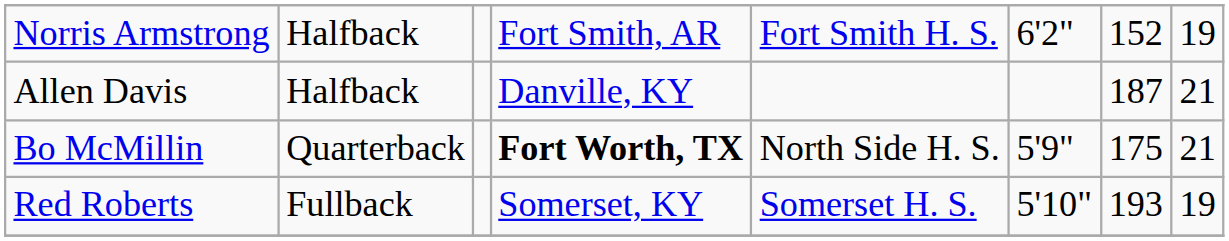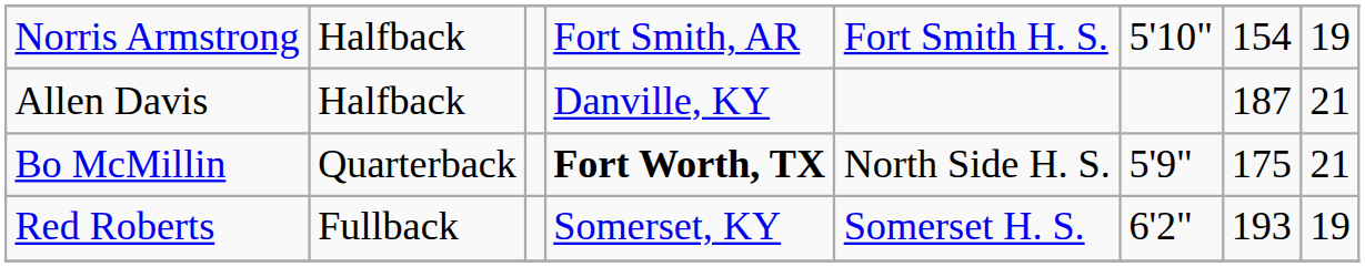 <table class="wikitable">
 <tr>
 </tr>
 <tr>
 <td><a href='#'>Norris Armstrong</a></td>
 <td>Halfback</td>
 <td></td>
 <td><a href='#'>Fort Smith, AR</a></td>
 <td><a href='#'>Fort Smith H. S.</a></td>
-<td>6'2"</td>
-<td>152</td>
+<td>5'10"</td>
+<td>154</td>
 <td>19</td>
 </tr>
 <tr>
 <td>Allen Davis</td>
 <td>Halfback</td>
 <td></td>
 <td><a href='#'>Danville, KY</a></td>
 <td></td>
 <td></td>
 <td>187</td>
 <td>21</td>
 </tr>
 <tr>
 <td><a href='#'>Bo McMillin</a></td>
 <td>Quarterback</td>
 <td></td>
 <td><strong>Fort Worth, TX</strong></td>
 <td>North Side H. S.</td>
 <td>5'9"</td>
 <td>175</td>
 <td>21</td>
 </tr>
 <tr>
 <td><a href='#'>Red Roberts</a></td>
 <td>Fullback</td>
 <td></td>
 <td><a href='#'>Somerset, KY</a></td>
 <td><a href='#'>Somerset H. S.</a></td>
-<td>5'10"</td>
+<td>6'2"</td>
 <td>193</td>
 <td>19</td>
 </tr>
 <tr>
 </tr>
 </table>
